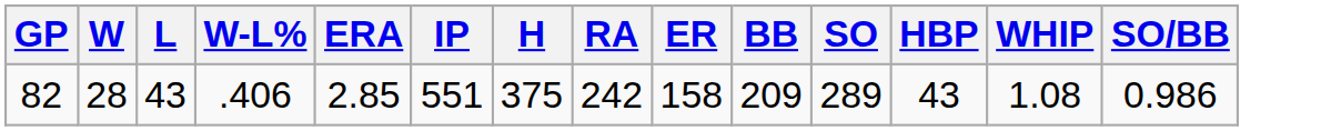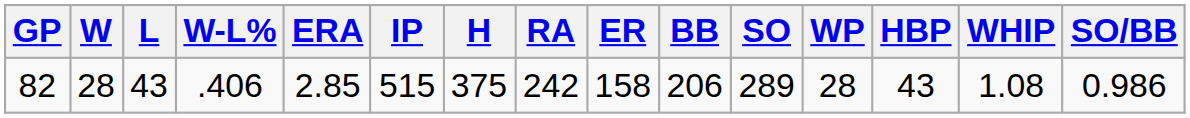 <table class="wikitable">
 <tr>
 <th><a href='#'>GP</a></th>
 <th><a href='#'>W</a></th>
 <th><a href='#'>L</a></th>
 <th><a href='#'>W-L%</a></th>
 <th><a href='#'>ERA</a></th>
 <th><a href='#'>IP</a></th>
 <th><a href='#'>H</a></th>
 <th><a href='#'>RA</a></th>
 <th><a href='#'>ER</a></th>
 <th><a href='#'>BB</a></th>
 <th><a href='#'>SO</a></th>
+<th><a href='#'>WP</a></th>
 <th><a href='#'>HBP</a></th>
 <th><a href='#'>WHIP</a></th>
 <th><a href='#'>SO/BB</a></th>
 </tr>
 <tr align=center>
 <td>82</td>
 <td>28</td>
 <td>43</td>
 <td>.406</td>
 <td>2.85</td>
-<td>551</td>
+<td>515</td>
 <td>375</td>
 <td>242</td>
 <td>158</td>
-<td>209</td>
+<td>206</td>
 <td>289</td>
+<td>28</td>
 <td>43</td>
 <td>1.08</td>
 <td>0.986</td>
 </tr>
 </table>
